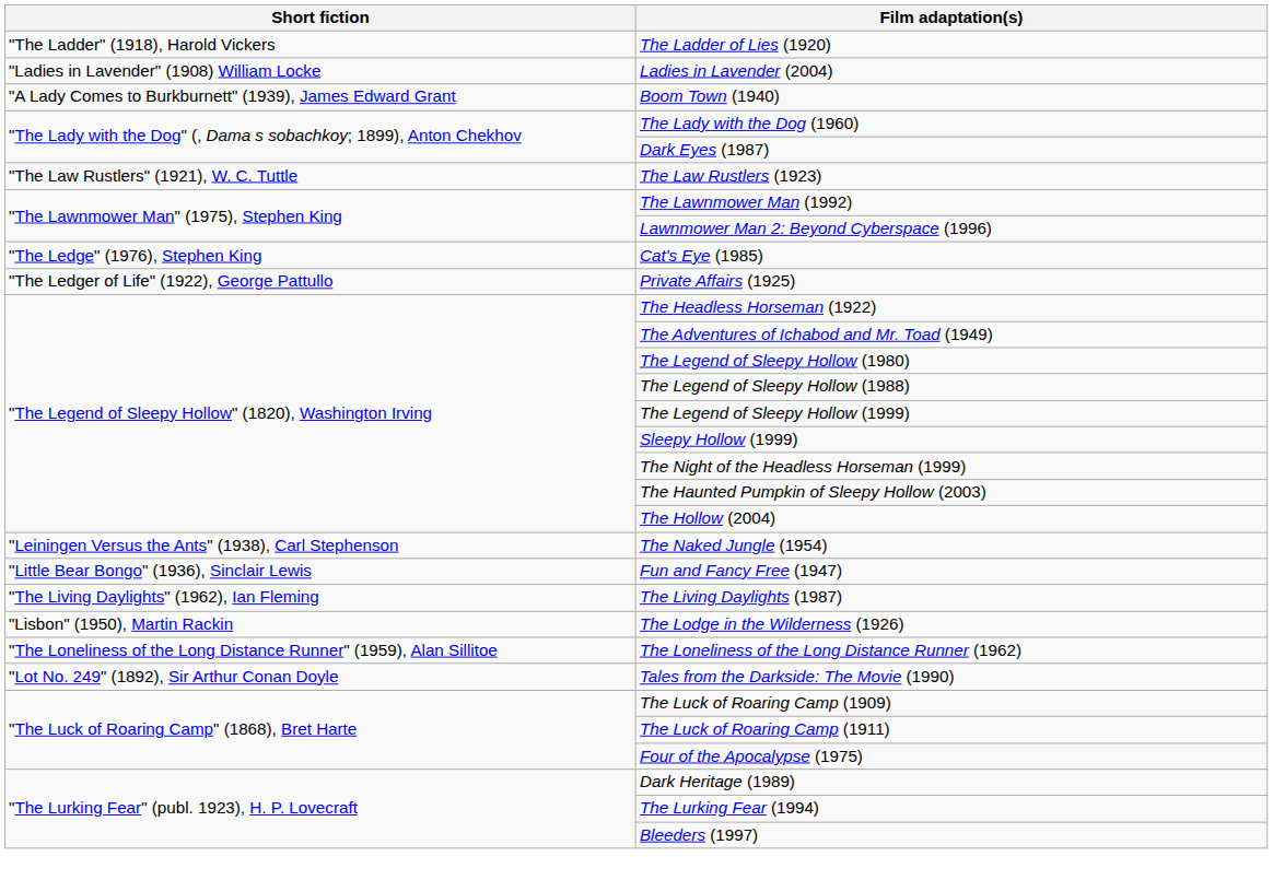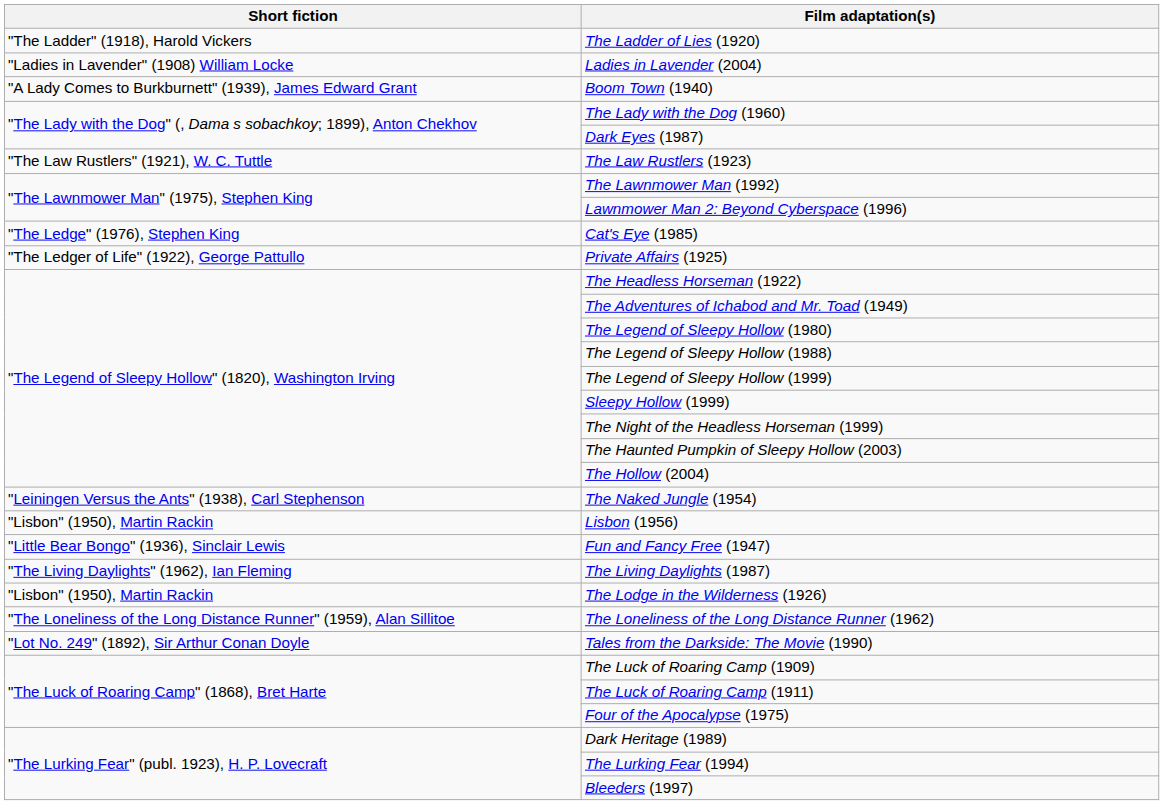 <table class="wikitable">
 <tr>
 <th width="600">Short fiction</th>
 <th width="600">Film adaptation(s)</th>
 </tr>
 <tr>
 <td>"The Ladder" (1918), Harold Vickers</td>
 <td><em><a href='#'>The Ladder of Lies</a></em> (1920)</td>
 </tr>
 <tr>
 <td>"Ladies in Lavender" (1908) <a href='#'>William Locke</a></td>
 <td><em><a href='#'>Ladies in Lavender</a></em> (2004)</td>
 </tr>
 <tr>
 <td>"A Lady Comes to Burkburnett" (1939), <a href='#'>James Edward Grant</a></td>
 <td><em><a href='#'>Boom Town</a></em> (1940)</td>
 </tr>
 <tr>
 <td rowspan="2">"<a href='#'>The Lady with the Dog</a>" (, <em>Dama s sobachkoy</em>; 1899), <a href='#'>Anton Chekhov</a></td>
 <td><em><a href='#'>The Lady with the Dog</a></em> (1960)</td>
 </tr>
 <tr>
 <td><em><a href='#'>Dark Eyes</a></em> (1987)</td>
 </tr>
 <tr>
 <td>"The Law Rustlers" (1921), <a href='#'>W. C. Tuttle</a></td>
 <td><em><a href='#'>The Law Rustlers</a></em> (1923)</td>
 </tr>
 <tr>
 <td rowspan="2">"<a href='#'>The Lawnmower Man</a>" (1975), <a href='#'>Stephen King</a></td>
 <td><em><a href='#'>The Lawnmower Man</a></em> (1992)</td>
 </tr>
 <tr>
 <td><em><a href='#'>Lawnmower Man 2: Beyond Cyberspace</a></em> (1996)</td>
 </tr>
 <tr>
 <td>"<a href='#'>The Ledge</a>" (1976), <a href='#'>Stephen King</a></td>
 <td><em><a href='#'>Cat's Eye</a></em> (1985)</td>
 </tr>
 <tr>
 <td>"The Ledger of Life" (1922), <a href='#'>George Pattullo</a></td>
 <td><em><a href='#'>Private Affairs</a></em> (1925)</td>
 </tr>
 <tr>
 <td rowspan="9">"<a href='#'>The Legend of Sleepy Hollow</a>" (1820), <a href='#'>Washington Irving</a></td>
 <td><em><a href='#'>The Headless Horseman</a></em> (1922)</td>
 </tr>
 <tr>
 <td><em><a href='#'>The Adventures of Ichabod and Mr. Toad</a></em> (1949)</td>
 </tr>
 <tr>
 <td><em><a href='#'>The Legend of Sleepy Hollow</a></em> (1980)</td>
 </tr>
 <tr>
 <td><em>The Legend of Sleepy Hollow</em> (1988)</td>
 </tr>
 <tr>
 <td><em>The Legend of Sleepy Hollow</em> (1999)</td>
 </tr>
 <tr>
 <td><em><a href='#'>Sleepy Hollow</a></em> (1999)</td>
 </tr>
 <tr>
 <td><em>The Night of the Headless Horseman</em> (1999)</td>
 </tr>
 <tr>
 <td><em>The Haunted Pumpkin of Sleepy Hollow</em> (2003)</td>
 </tr>
 <tr>
 <td><em><a href='#'>The Hollow</a></em> (2004)</td>
 </tr>
 <tr>
 <td>"<a href='#'>Leiningen Versus the Ants</a>" (1938), <a href='#'>Carl Stephenson</a></td>
 <td><em><a href='#'>The Naked Jungle</a></em> (1954)</td>
 </tr>
 <tr>
+<td>"Lisbon" (1950), <a href='#'>Martin Rackin</a></td>
+<td><em><a href='#'>Lisbon</a></em> (1956)</td>
+</tr>
+<tr>
 <td>"<a href='#'>Little Bear Bongo</a>" (1936), <a href='#'>Sinclair Lewis</a></td>
 <td><em><a href='#'>Fun and Fancy Free</a></em> (1947)</td>
 </tr>
 <tr>
 <td>"<a href='#'>The Living Daylights</a>" (1962), <a href='#'>Ian Fleming</a></td>
 <td><em><a href='#'>The Living Daylights</a></em> (1987)</td>
 </tr>
 <tr>
 <td>"Lisbon" (1950), <a href='#'>Martin Rackin</a></td>
 <td><em><a href='#'>The Lodge in the Wilderness</a></em> (1926)</td>
 </tr>
 <tr>
 <td>"<a href='#'>The Loneliness of the Long Distance Runner</a>" (1959), <a href='#'>Alan Sillitoe</a></td>
 <td><em><a href='#'>The Loneliness of the Long Distance Runner</a></em> (1962)</td>
 </tr>
 <tr>
 <td>"<a href='#'>Lot No. 249</a>" (1892), <a href='#'>Sir Arthur Conan Doyle</a></td>
 <td><em><a href='#'>Tales from the Darkside: The Movie</a></em> (1990)</td>
 </tr>
 <tr>
 <td rowspan="3">"<a href='#'>The Luck of Roaring Camp</a>" (1868), <a href='#'>Bret Harte</a></td>
 <td><em>The Luck of Roaring Camp</em> (1909)</td>
 </tr>
 <tr>
 <td><em><a href='#'>The Luck of Roaring Camp</a></em> (1911)</td>
 </tr>
 <tr>
 <td><em><a href='#'>Four of the Apocalypse</a></em> (1975)</td>
 </tr>
 <tr>
 <td rowspan="3">"<a href='#'>The Lurking Fear</a>" (publ. 1923), <a href='#'>H. P. Lovecraft</a></td>
 <td><em>Dark Heritage</em> (1989)</td>
 </tr>
 <tr>
 <td><em><a href='#'>The Lurking Fear</a></em> (1994)</td>
 </tr>
 <tr>
 <td><em><a href='#'>Bleeders</a></em> (1997)</td>
 </tr>
 </table>
